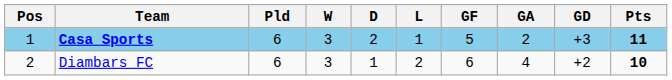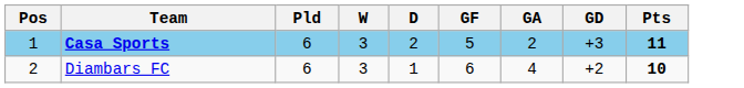 <table class="wikitable" style="text-align: center;">
 <tr>
 <th style="width: 40px;">Pos</th>
 <th style="width: 170px;">Team</th>
 <th style="width: 45px;">Pld</th>
 <th style="width: 35px;">W</th>
 <th style="width: 35px;">D</th>
-<th style="width: 35px;">L</th>
 <th style="width: 45px;">GF</th>
 <th style="width: 45px;">GA</th>
 <th style="width: 45px;">GD</th>
 <th style="width: 45px;">Pts</th>
 </tr>
 <tr style="background:#87ceeb;">
 <td>1</td>
 <td style="text-align: left;"><strong><a href='#'>Casa Sports</a></strong></td>
 <td>6</td>
 <td>3</td>
 <td>2</td>
-<td>1</td>
 <td>5</td>
 <td>2</td>
 <td>+3</td>
 <td><strong>11</strong></td>
 </tr>
 <tr>
 <td>2</td>
 <td style="text-align: left;"><a href='#'>Diambars FC</a></td>
 <td>6</td>
 <td>3</td>
 <td>1</td>
-<td>2</td>
 <td>6</td>
 <td>4</td>
 <td>+2</td>
 <td><strong>10</strong></td>
 </tr>
 </table>
